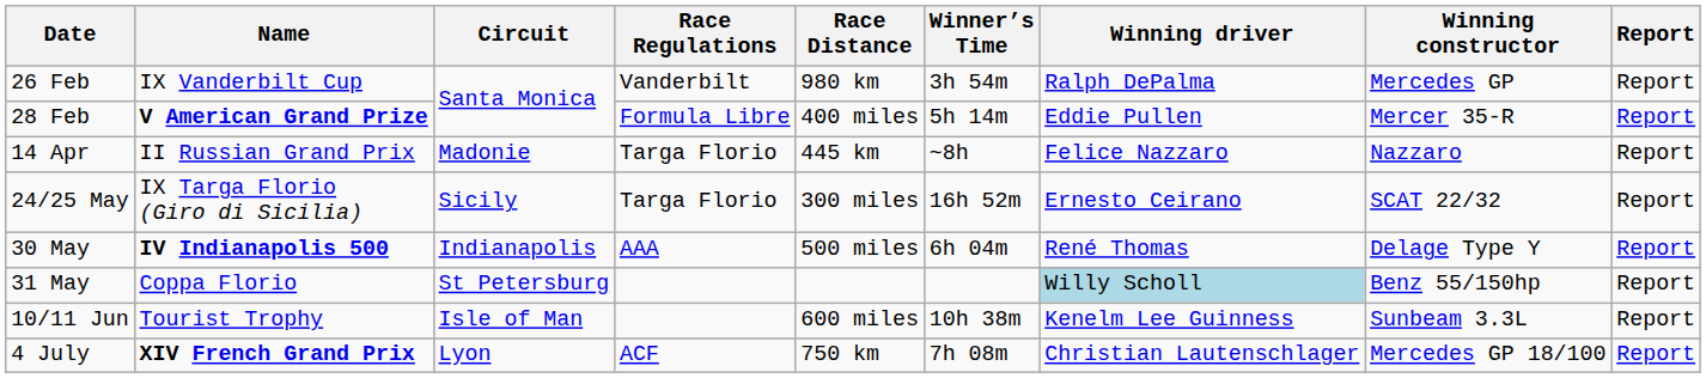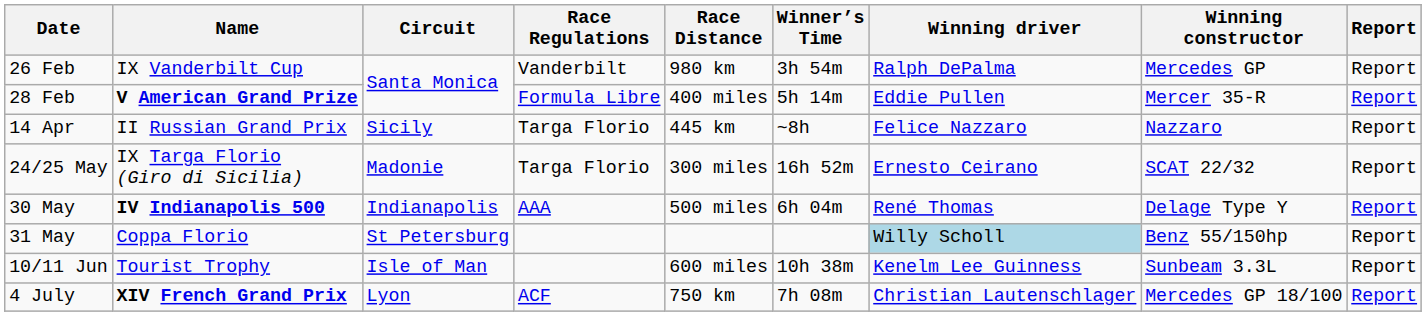 <table class="wikitable" style="font-size:95%">
 <tr>
 <th>Date</th>
 <th>Name</th>
 <th>Circuit</th>
 <th>Race<br>Regulations</th>
 <th>Race<br>Distance</th>
 <th>Winner’s<br>Time</th>
 <th>Winning driver</th>
 <th>Winning<br>constructor</th>
 <th>Report</th>
 </tr>
 <tr>
 <td>26 Feb</td>
 <td> IX <a href='#'>Vanderbilt Cup</a></td>
 <td rowspan=2><a href='#'>Santa Monica</a></td>
 <td>Vanderbilt</td>
 <td>980 km</td>
 <td>3h 54m</td>
 <td> <a href='#'>Ralph DePalma</a></td>
 <td><a href='#'>Mercedes</a> GP</td>
 <td>Report</td>
 </tr>
 <tr>
 <td>28 Feb</td>
 <td> <strong>V <a href='#'>American Grand Prize</a></strong></td>
 <td><a href='#'>Formula Libre</a></td>
 <td>400 miles</td>
 <td>5h 14m</td>
 <td> <a href='#'>Eddie Pullen</a></td>
 <td><a href='#'>Mercer</a> 35-R</td>
 <td><a href='#'>Report</a></td>
 </tr>
 <tr>
 <td>14 Apr</td>
 <td> II <a href='#'>Russian Grand Prix</a></td>
-<td><a href='#'>Madonie</a></td>
+<td><a href='#'>Sicily</a></td>
 <td>Targa Florio</td>
 <td>445 km</td>
 <td>~8h</td>
 <td> <a href='#'>Felice Nazzaro</a></td>
 <td><a href='#'>Nazzaro</a></td>
 <td>Report</td>
 </tr>
 <tr>
 <td>24/25 May</td>
 <td> IX <a href='#'>Targa Florio</a><br><em>(Giro di Sicilia) </em></td>
-<td><a href='#'>Sicily</a></td>
+<td><a href='#'>Madonie</a></td>
 <td>Targa Florio</td>
 <td>300 miles</td>
 <td>16h 52m</td>
 <td> <a href='#'>Ernesto Ceirano</a></td>
 <td><a href='#'>SCAT</a> 22/32</td>
 <td>Report</td>
 </tr>
 <tr>
 <td>30 May</td>
 <td> <strong>IV <a href='#'>Indianapolis 500</a></strong></td>
 <td><a href='#'>Indianapolis</a></td>
 <td><a href='#'>AAA</a></td>
 <td>500 miles</td>
 <td>6h 04m</td>
 <td> <a href='#'>René Thomas</a></td>
 <td><a href='#'>Delage</a> Type Y</td>
 <td><a href='#'>Report</a></td>
 </tr>
 <tr>
 <td>31 May</td>
 <td> <a href='#'>Coppa Florio</a></td>
 <td><a href='#'>St Petersburg</a></td>
 <td></td>
 <td></td>
 <td></td>
 <td style="background: lightblue;"> Willy Scholl</td>
 <td><a href='#'>Benz</a> 55/150hp</td>
 <td>Report</td>
 </tr>
 <tr>
 <td>10/11 Jun</td>
 <td> <a href='#'>Tourist Trophy</a></td>
 <td><a href='#'>Isle of Man</a></td>
 <td></td>
 <td>600 miles</td>
 <td>10h 38m</td>
 <td> <a href='#'>Kenelm Lee Guinness</a></td>
 <td><a href='#'>Sunbeam</a> 3.3L</td>
 <td>Report</td>
 </tr>
 <tr>
 <td>4 July</td>
 <td> <strong>XIV <a href='#'>French Grand Prix</a></strong></td>
 <td><a href='#'>Lyon</a></td>
 <td><a href='#'>ACF</a></td>
 <td>750 km</td>
 <td>7h 08m</td>
 <td> <a href='#'>Christian Lautenschlager</a></td>
 <td><a href='#'>Mercedes</a> GP 18/100</td>
 <td><a href='#'>Report</a></td>
 </tr>
 </table>
